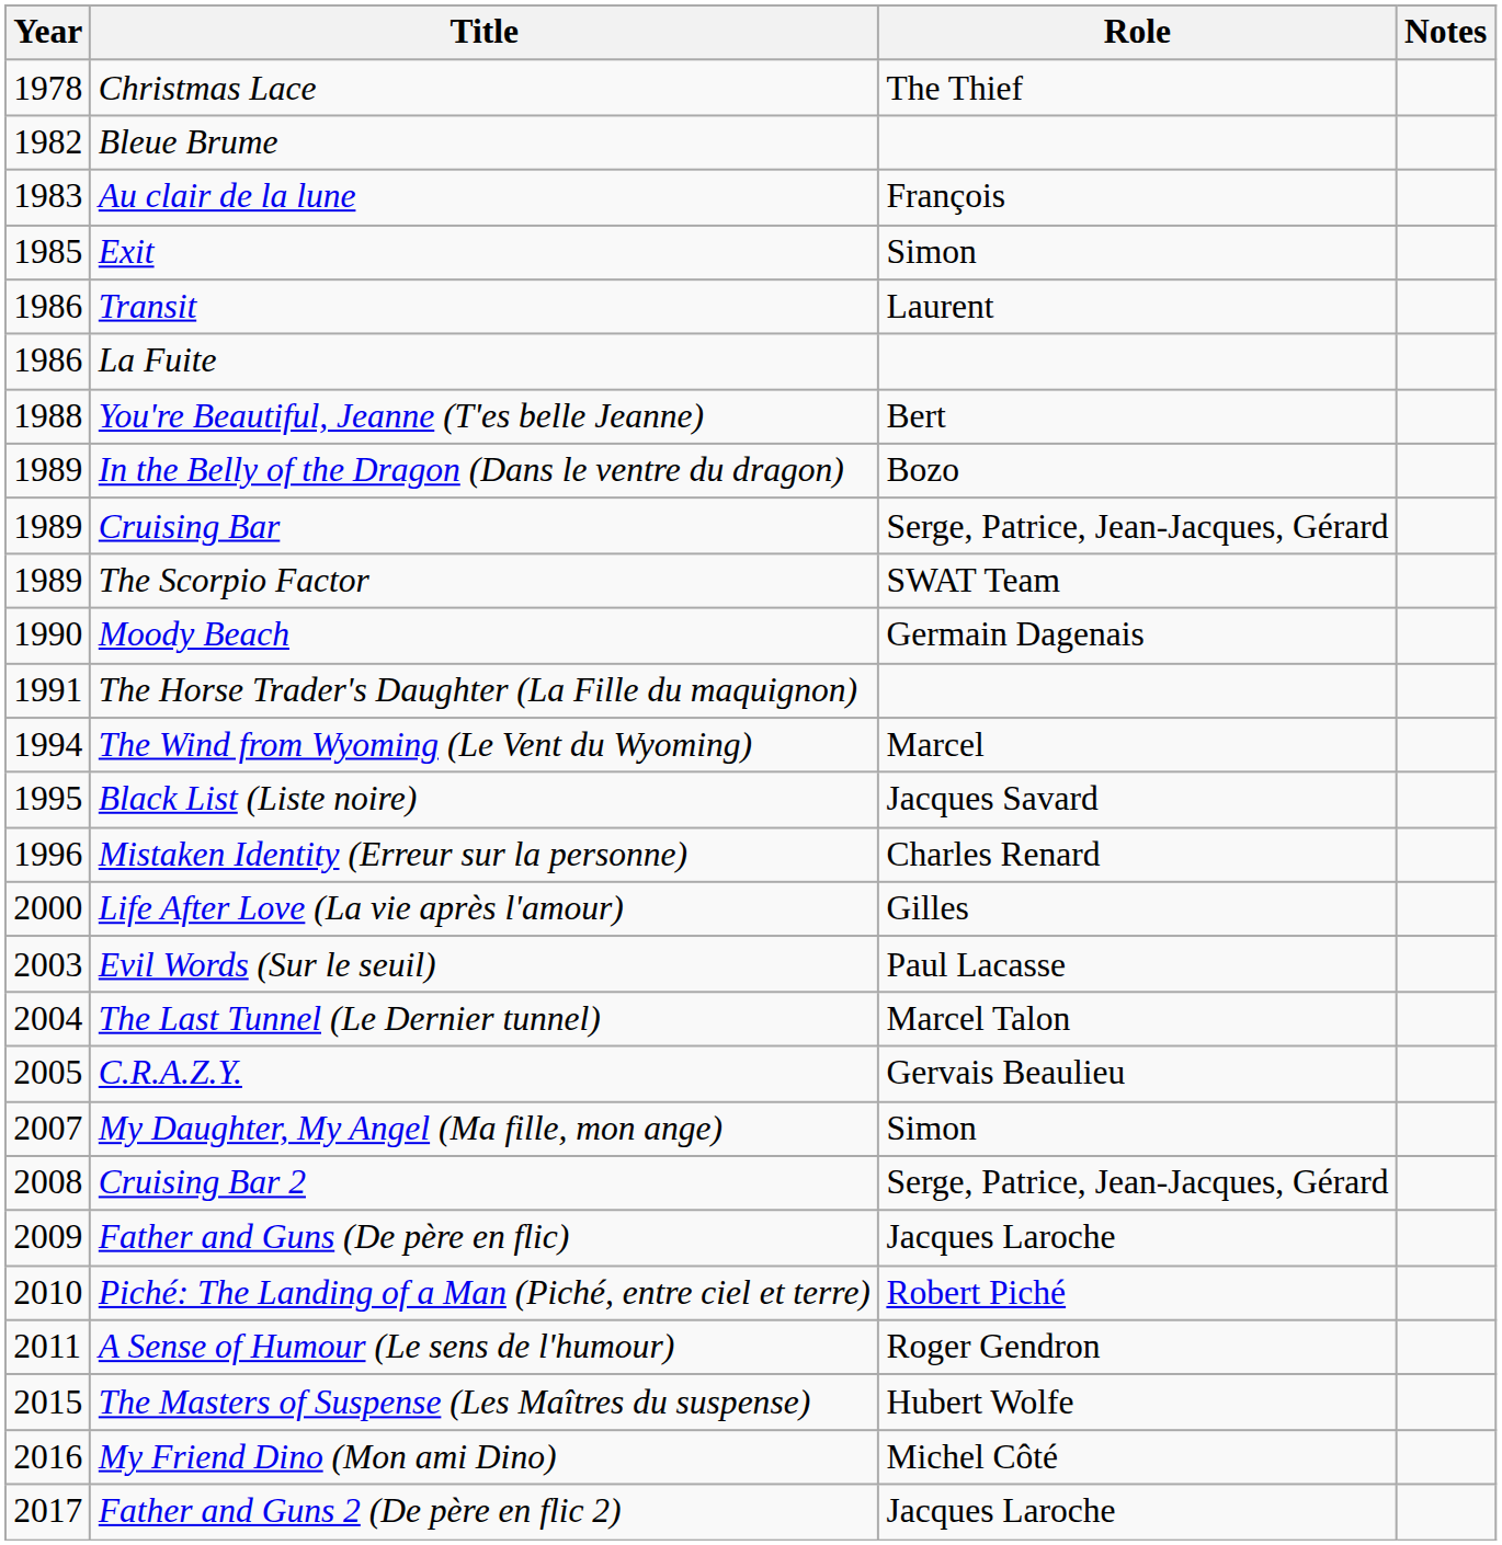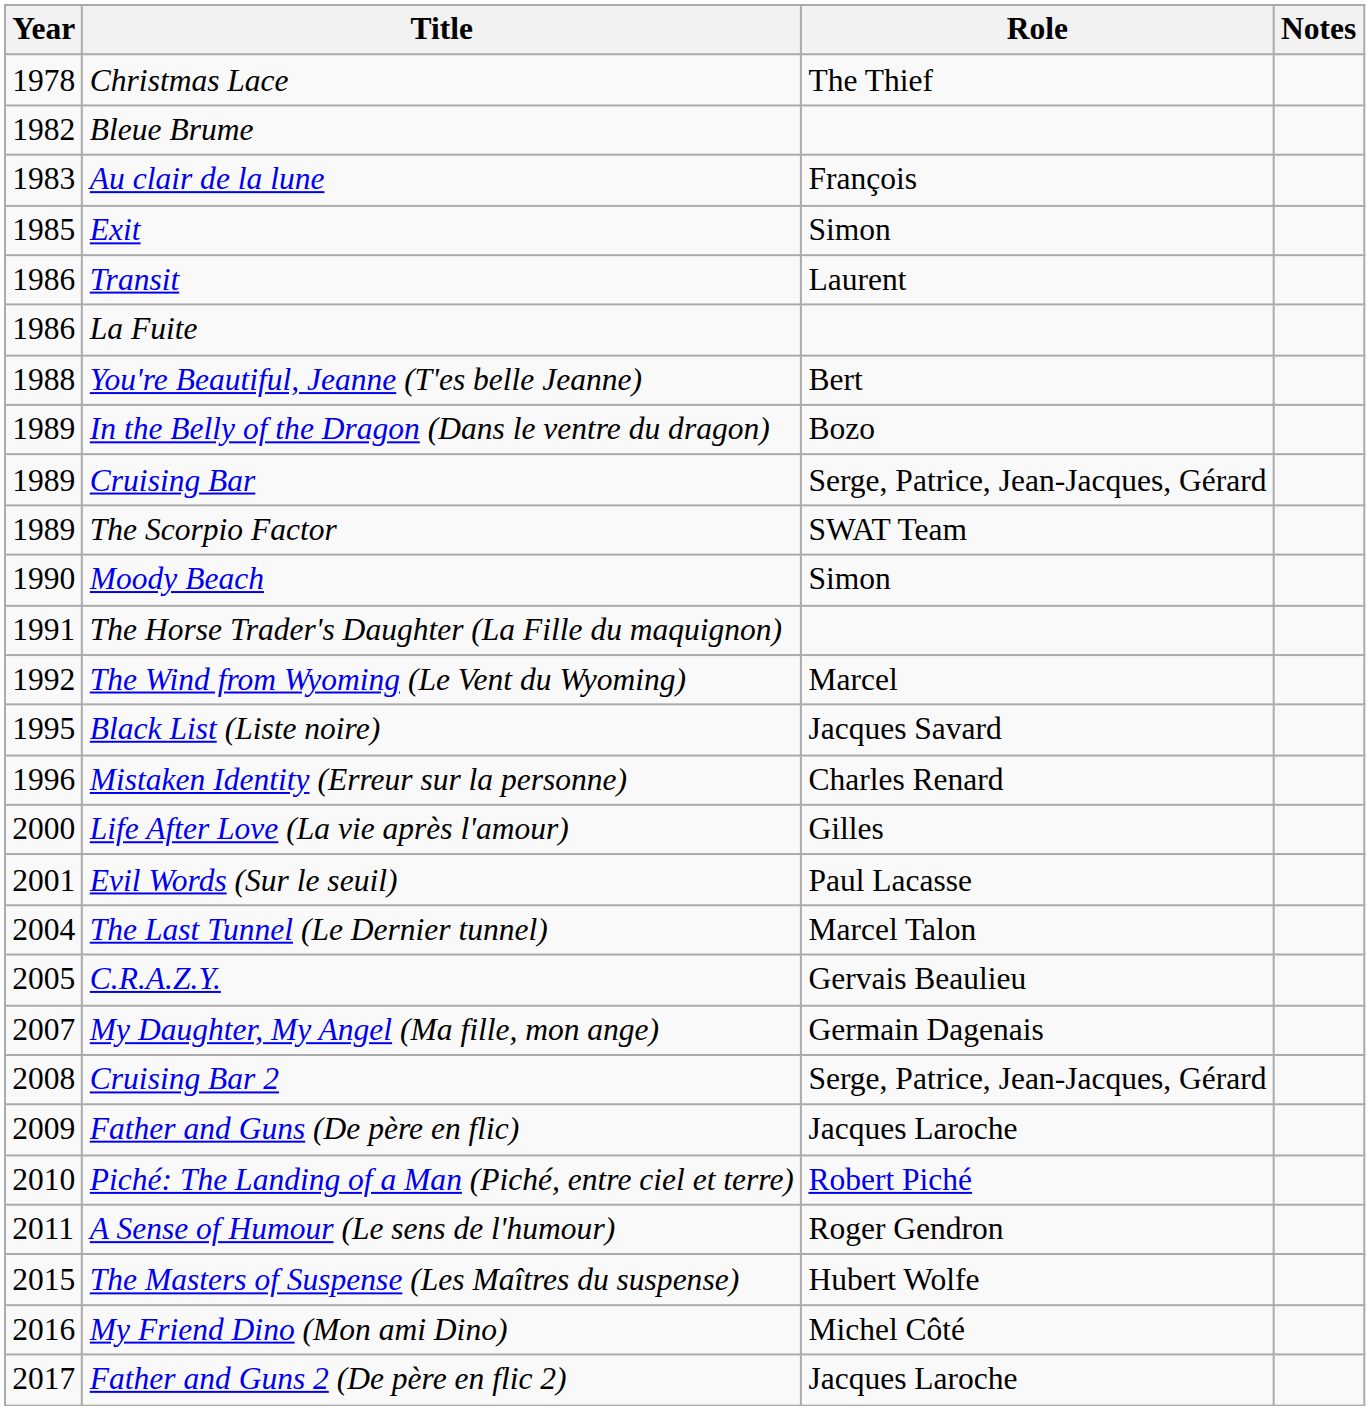 <table class="wikitable">
 <tr>
 <th>Year</th>
 <th>Title</th>
 <th>Role</th>
 <th>Notes</th>
 </tr>
 <tr>
 <td>1978</td>
 <td><em>Christmas Lace</em></td>
 <td>The Thief</td>
 <td></td>
 </tr>
 <tr>
 <td>1982</td>
 <td><em>Bleue Brume</em></td>
 <td></td>
 <td></td>
 </tr>
 <tr>
 <td>1983</td>
 <td><em><a href='#'>Au clair de la lune</a></em></td>
 <td>François</td>
 <td></td>
 </tr>
 <tr>
 <td>1985</td>
 <td><em><a href='#'>Exit</a></em></td>
 <td>Simon</td>
 <td></td>
 </tr>
 <tr>
 <td>1986</td>
 <td><em><a href='#'>Transit</a></em></td>
 <td>Laurent</td>
 <td></td>
 </tr>
 <tr>
 <td>1986</td>
 <td><em>La Fuite</em></td>
 <td></td>
 <td></td>
 </tr>
 <tr>
 <td>1988</td>
 <td><em><a href='#'>You're Beautiful, Jeanne</a> (T'es belle Jeanne)</em></td>
 <td>Bert</td>
 <td></td>
 </tr>
 <tr>
 <td>1989</td>
 <td><em><a href='#'>In the Belly of the Dragon</a> (Dans le ventre du dragon)</em></td>
 <td>Bozo</td>
 <td></td>
 </tr>
 <tr>
 <td>1989</td>
 <td><em><a href='#'>Cruising Bar</a></em></td>
 <td>Serge, Patrice, Jean-Jacques, Gérard</td>
 <td></td>
 </tr>
 <tr>
 <td>1989</td>
 <td><em>The Scorpio Factor</em></td>
 <td>SWAT Team</td>
 <td></td>
 </tr>
 <tr>
 <td>1990</td>
 <td><em><a href='#'>Moody Beach</a></em></td>
-<td>Germain Dagenais</td>
+<td>Simon</td>
 <td></td>
 </tr>
 <tr>
 <td>1991</td>
 <td><em>The Horse Trader's Daughter (La Fille du maquignon)</em></td>
 <td></td>
 <td></td>
 </tr>
 <tr>
-<td>1994</td>
+<td>1992</td>
 <td><em><a href='#'>The Wind from Wyoming</a> (Le Vent du Wyoming)</em></td>
 <td>Marcel</td>
 <td></td>
 </tr>
 <tr>
 <td>1995</td>
 <td><em><a href='#'>Black List</a> (Liste noire)</em></td>
 <td>Jacques Savard</td>
 <td></td>
 </tr>
 <tr>
 <td>1996</td>
 <td><em><a href='#'>Mistaken Identity</a> (Erreur sur la personne)</em></td>
 <td>Charles Renard</td>
 <td></td>
 </tr>
 <tr>
 <td>2000</td>
 <td><em><a href='#'>Life After Love</a> (La vie après l'amour)</em></td>
 <td>Gilles</td>
 <td></td>
 </tr>
 <tr>
-<td>2003</td>
+<td>2001</td>
 <td><em><a href='#'>Evil Words</a> (Sur le seuil)</em></td>
 <td>Paul Lacasse</td>
 <td></td>
 </tr>
 <tr>
 <td>2004</td>
 <td><em><a href='#'>The Last Tunnel</a> (Le Dernier tunnel)</em></td>
 <td>Marcel Talon</td>
 <td></td>
 </tr>
 <tr>
 <td>2005</td>
 <td><em><a href='#'>C.R.A.Z.Y.</a></em></td>
 <td>Gervais Beaulieu</td>
 <td></td>
 </tr>
 <tr>
 <td>2007</td>
 <td><em><a href='#'>My Daughter, My Angel</a> (Ma fille, mon ange)</em></td>
-<td>Simon</td>
+<td>Germain Dagenais</td>
 <td></td>
 </tr>
 <tr>
 <td>2008</td>
 <td><em><a href='#'>Cruising Bar 2</a></em></td>
 <td>Serge, Patrice, Jean-Jacques, Gérard</td>
 <td></td>
 </tr>
 <tr>
 <td>2009</td>
 <td><em><a href='#'>Father and Guns</a> (De père en flic)</em></td>
 <td>Jacques Laroche</td>
 <td></td>
 </tr>
 <tr>
 <td>2010</td>
 <td><em><a href='#'>Piché: The Landing of a Man</a> (Piché, entre ciel et terre)</em></td>
 <td><a href='#'>Robert Piché</a></td>
 <td></td>
 </tr>
 <tr>
 <td>2011</td>
 <td><em><a href='#'>A Sense of Humour</a> (Le sens de l'humour)</em></td>
 <td>Roger Gendron</td>
 <td></td>
 </tr>
 <tr>
 <td>2015</td>
 <td><em><a href='#'>The Masters of Suspense</a> (Les Maîtres du suspense)</em></td>
 <td>Hubert Wolfe</td>
 <td></td>
 </tr>
 <tr>
 <td>2016</td>
 <td><em><a href='#'>My Friend Dino</a> (Mon ami Dino)</em></td>
 <td>Michel Côté</td>
 <td></td>
 </tr>
 <tr>
 <td>2017</td>
 <td><em><a href='#'>Father and Guns 2</a> (De père en flic 2)</em></td>
 <td>Jacques Laroche</td>
 <td></td>
 </tr>
 </table>
